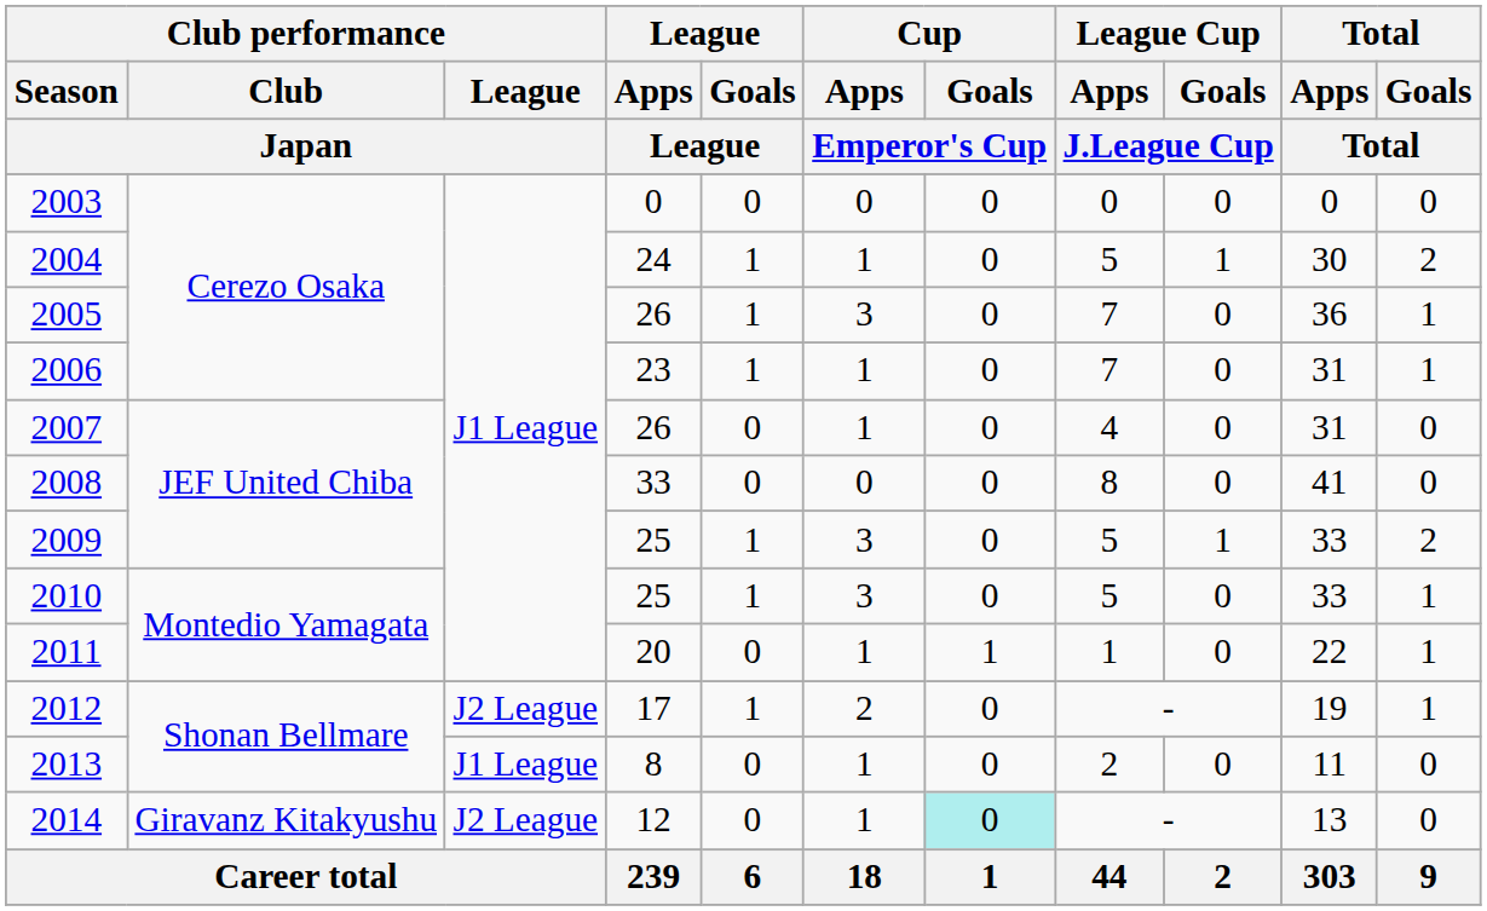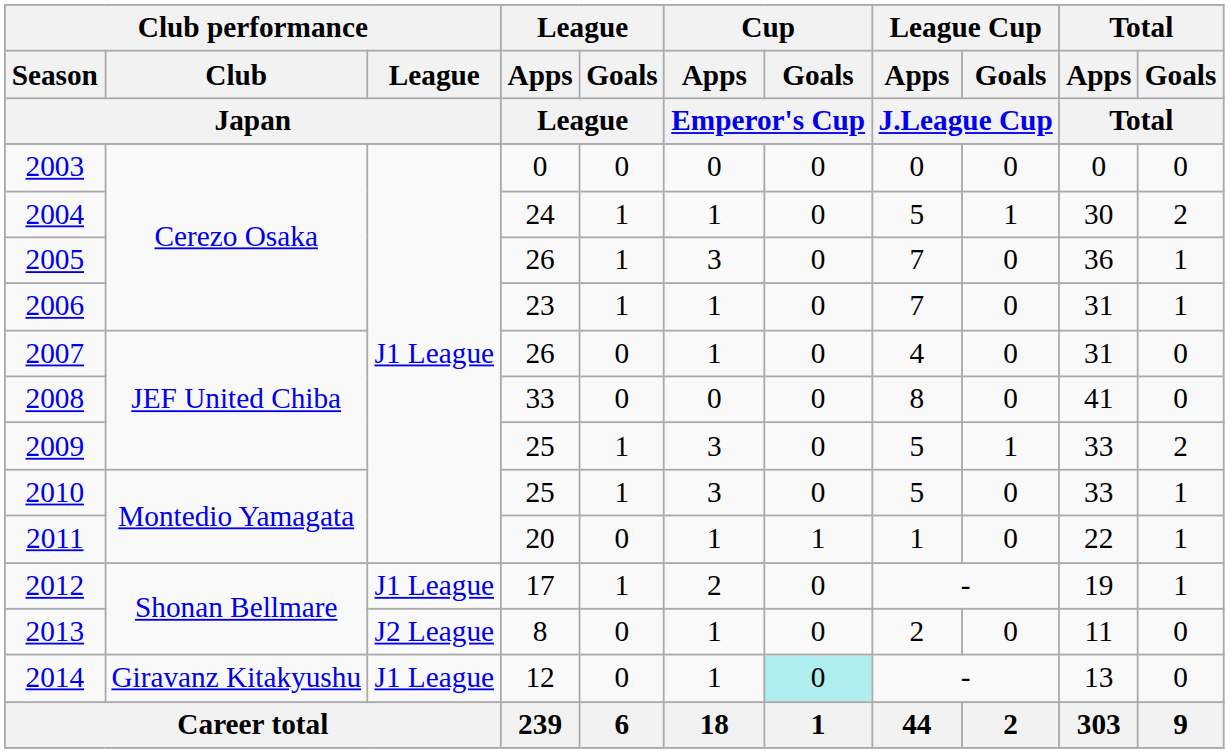 <table class="wikitable" style="text-align:center">
 <tr>
 <th colspan=3>Club performance</th>
 <th colspan=2>League</th>
 <th colspan=2>Cup</th>
 <th colspan=2>League Cup</th>
 <th colspan=2>Total</th>
 </tr>
 <tr>
 <th>Season</th>
 <th>Club</th>
 <th>League</th>
 <th>Apps</th>
 <th>Goals</th>
 <th>Apps</th>
 <th>Goals</th>
 <th>Apps</th>
 <th>Goals</th>
 <th>Apps</th>
 <th>Goals</th>
 </tr>
 <tr>
 <th colspan=3>Japan</th>
 <th colspan=2>League</th>
 <th colspan=2><a href='#'>Emperor's Cup</a></th>
 <th colspan=2><a href='#'>J.League Cup</a></th>
 <th colspan=2>Total</th>
 </tr>
 <tr>
 <td><a href='#'>2003</a></td>
 <td rowspan="4"><a href='#'>Cerezo Osaka</a></td>
 <td rowspan="9"><a href='#'>J1 League</a></td>
 <td>0</td>
 <td>0</td>
 <td>0</td>
 <td>0</td>
 <td>0</td>
 <td>0</td>
 <td>0</td>
 <td>0</td>
 </tr>
 <tr>
 <td><a href='#'>2004</a></td>
 <td>24</td>
 <td>1</td>
 <td>1</td>
 <td>0</td>
 <td>5</td>
 <td>1</td>
 <td>30</td>
 <td>2</td>
 </tr>
 <tr>
 <td><a href='#'>2005</a></td>
 <td>26</td>
 <td>1</td>
 <td>3</td>
 <td>0</td>
 <td>7</td>
 <td>0</td>
 <td>36</td>
 <td>1</td>
 </tr>
 <tr>
 <td><a href='#'>2006</a></td>
 <td>23</td>
 <td>1</td>
 <td>1</td>
 <td>0</td>
 <td>7</td>
 <td>0</td>
 <td>31</td>
 <td>1</td>
 </tr>
 <tr>
 <td><a href='#'>2007</a></td>
 <td rowspan="3"><a href='#'>JEF United Chiba</a></td>
 <td>26</td>
 <td>0</td>
 <td>1</td>
 <td>0</td>
 <td>4</td>
 <td>0</td>
 <td>31</td>
 <td>0</td>
 </tr>
 <tr>
 <td><a href='#'>2008</a></td>
 <td>33</td>
 <td>0</td>
 <td>0</td>
 <td>0</td>
 <td>8</td>
 <td>0</td>
 <td>41</td>
 <td>0</td>
 </tr>
 <tr>
 <td><a href='#'>2009</a></td>
 <td>25</td>
 <td>1</td>
 <td>3</td>
 <td>0</td>
 <td>5</td>
 <td>1</td>
 <td>33</td>
 <td>2</td>
 </tr>
 <tr>
 <td><a href='#'>2010</a></td>
 <td rowspan="2"><a href='#'>Montedio Yamagata</a></td>
 <td>25</td>
 <td>1</td>
 <td>3</td>
 <td>0</td>
 <td>5</td>
 <td>0</td>
 <td>33</td>
 <td>1</td>
 </tr>
 <tr>
 <td><a href='#'>2011</a></td>
 <td>20</td>
 <td>0</td>
 <td>1</td>
 <td>1</td>
 <td>1</td>
 <td>0</td>
 <td>22</td>
 <td>1</td>
 </tr>
 <tr>
 <td><a href='#'>2012</a></td>
 <td rowspan="2"><a href='#'>Shonan Bellmare</a></td>
-<td><a href='#'>J2 League</a></td>
+<td><a href='#'>J1 League</a></td>
 <td>17</td>
 <td>1</td>
 <td>2</td>
 <td>0</td>
 <td colspan="2">-</td>
 <td>19</td>
 <td>1</td>
 </tr>
 <tr>
 <td><a href='#'>2013</a></td>
-<td><a href='#'>J1 League</a></td>
+<td><a href='#'>J2 League</a></td>
 <td>8</td>
 <td>0</td>
 <td>1</td>
 <td>0</td>
 <td>2</td>
 <td>0</td>
 <td>11</td>
 <td>0</td>
 </tr>
 <tr>
 <td><a href='#'>2014</a></td>
 <td><a href='#'>Giravanz Kitakyushu</a></td>
-<td><a href='#'>J2 League</a></td>
+<td><a href='#'>J1 League</a></td>
 <td>12</td>
 <td>0</td>
 <td>1</td>
 <td style="background: paleturquoise;">0</td>
 <td colspan="2">-</td>
 <td>13</td>
 <td>0</td>
 </tr>
 <tr>
 <th colspan=3>Career total</th>
 <th>239</th>
 <th>6</th>
 <th>18</th>
 <th>1</th>
 <th>44</th>
 <th>2</th>
 <th>303</th>
 <th>9</th>
 </tr>
 </table>
